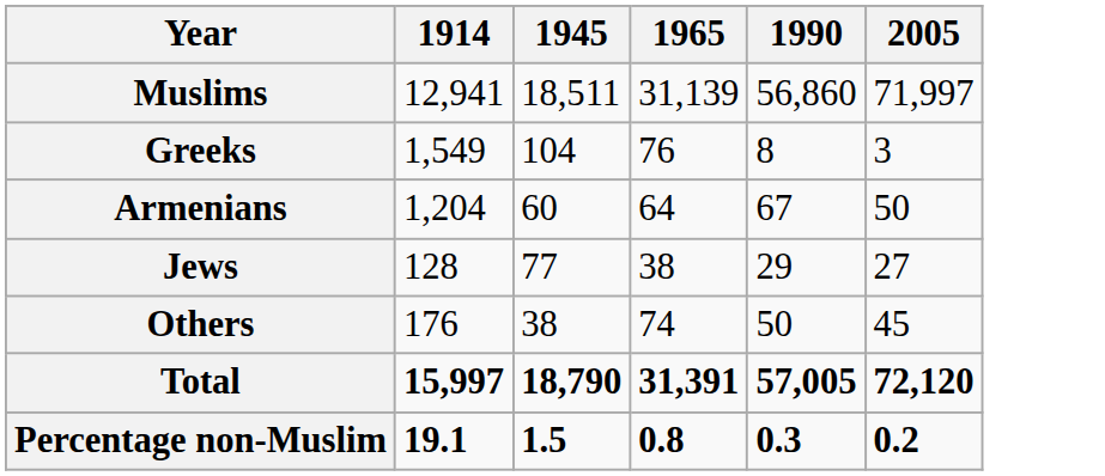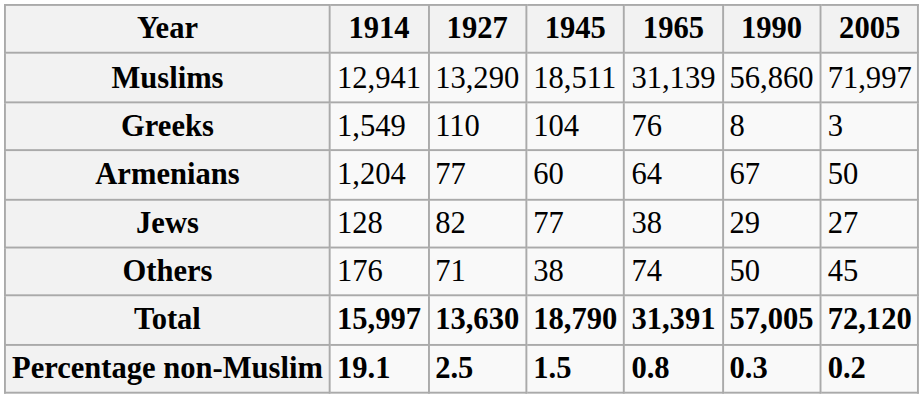 <table class="wikitable" style="clear:both">
 <tr>
 <th>Year</th>
 <th>1914</th>
+<th>1927</th>
 <th>1945</th>
 <th>1965</th>
 <th>1990</th>
 <th>2005</th>
 </tr>
 <tr>
 <th>Muslims</th>
 <td>12,941</td>
+<td>13,290</td>
 <td>18,511</td>
 <td>31,139</td>
 <td>56,860</td>
 <td>71,997</td>
 </tr>
 <tr>
 <th>Greeks</th>
 <td>1,549</td>
+<td>110</td>
 <td>104</td>
 <td>76</td>
 <td>8</td>
 <td>3</td>
 </tr>
 <tr>
 <th>Armenians</th>
 <td>1,204</td>
+<td>77</td>
 <td>60</td>
 <td>64</td>
 <td>67</td>
 <td>50</td>
 </tr>
 <tr>
 <th>Jews</th>
 <td>128</td>
+<td>82</td>
 <td>77</td>
 <td>38</td>
 <td>29</td>
 <td>27</td>
 </tr>
 <tr>
 <th>Others</th>
 <td>176</td>
+<td>71</td>
 <td>38</td>
 <td>74</td>
 <td>50</td>
 <td>45</td>
 </tr>
 <tr style="font-weight: bold">
 <th>Total</th>
 <td>15,997</td>
+<td>13,630</td>
 <td>18,790</td>
 <td>31,391</td>
 <td>57,005</td>
 <td>72,120</td>
 </tr>
 <tr style="font-weight: bold">
 <th>Percentage non-Muslim</th>
 <td>19.1</td>
+<td>2.5</td>
 <td>1.5</td>
 <td>0.8</td>
 <td>0.3</td>
 <td>0.2</td>
 </tr>
 </table>
